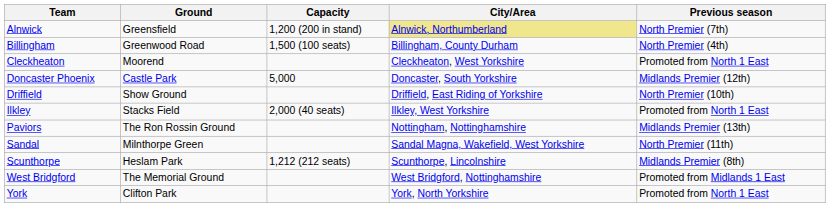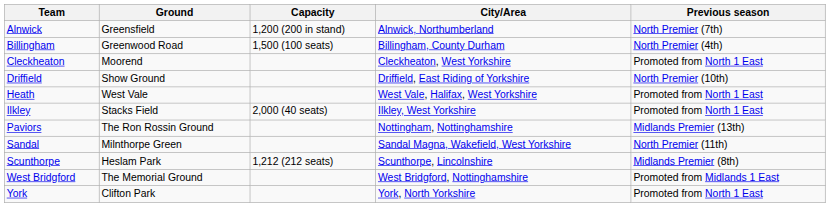 <table class="wikitable sortable" width=100%>
 <tr>
 <th>Team</th>
 <th>Ground</th>
 <th>Capacity</th>
 <th>City/Area</th>
 <th>Previous season</th>
 </tr>
 <tr>
 <td><a href='#'>Alnwick</a></td>
 <td>Greensfield </td>
 <td>1,200 (200 in stand)</td>
-<td style="background: khaki;"><a href='#'>Alnwick, Northumberland</a></td>
+<td><a href='#'>Alnwick, Northumberland</a></td>
 <td><a href='#'>North Premier</a> (7th)</td>
 </tr>
 <tr>
 <td><a href='#'>Billingham</a></td>
 <td>Greenwood Road </td>
 <td>1,500 (100 seats)</td>
 <td><a href='#'>Billingham, County Durham</a></td>
 <td><a href='#'>North Premier</a> (4th)</td>
 </tr>
 <tr>
 <td><a href='#'>Cleckheaton</a></td>
 <td>Moorend </td>
 <td></td>
 <td><a href='#'>Cleckheaton</a>, <a href='#'>West Yorkshire</a></td>
 <td>Promoted from <a href='#'>North 1 East</a></td>
 </tr>
 <tr>
-<td><a href='#'>Doncaster Phoenix</a></td>
-<td><a href='#'>Castle Park</a></td>
-<td>5,000</td>
-<td><a href='#'>Doncaster</a>, <a href='#'>South Yorkshire</a></td>
-<td><a href='#'>Midlands Premier</a>  (12th)</td>
-</tr>
-<tr>
 <td><a href='#'>Driffield</a></td>
 <td>Show Ground</td>
 <td></td>
 <td><a href='#'>Driffield</a>, <a href='#'>East Riding of Yorkshire</a></td>
 <td><a href='#'>North Premier</a> (10th)</td>
+</tr>
+<tr>
+<td><a href='#'>Heath</a></td>
+<td>West Vale</td>
+<td></td>
+<td><a href='#'>West Vale</a>, <a href='#'>Halifax</a>, <a href='#'>West Yorkshire</a></td>
+<td>Promoted from <a href='#'>North 1 East</a></td>
 </tr>
 <tr>
 <td><a href='#'>Ilkley</a></td>
 <td>Stacks Field</td>
 <td>2,000 (40 seats)</td>
 <td><a href='#'>Ilkley, West Yorkshire</a></td>
 <td>Promoted from <a href='#'>North 1 East</a></td>
 </tr>
 <tr>
 <td><a href='#'>Paviors</a></td>
 <td>The Ron Rossin Ground</td>
 <td></td>
 <td><a href='#'>Nottingham</a>, <a href='#'>Nottinghamshire</a></td>
 <td><a href='#'>Midlands Premier</a>  (13th)</td>
 </tr>
 <tr>
 <td><a href='#'>Sandal</a></td>
 <td>Milnthorpe Green</td>
 <td></td>
 <td><a href='#'>Sandal Magna, Wakefield, West Yorkshire</a></td>
 <td><a href='#'>North Premier</a> (11th)</td>
 </tr>
 <tr>
 <td><a href='#'>Scunthorpe</a></td>
 <td>Heslam Park</td>
 <td>1,212 (212 seats)</td>
 <td><a href='#'>Scunthorpe</a>, <a href='#'>Lincolnshire</a></td>
 <td><a href='#'>Midlands Premier</a> (8th)</td>
 </tr>
 <tr>
 <td><a href='#'>West Bridgford</a></td>
 <td>The Memorial Ground</td>
 <td></td>
 <td><a href='#'>West Bridgford</a>, <a href='#'>Nottinghamshire</a></td>
 <td>Promoted from <a href='#'>Midlands 1 East</a></td>
 </tr>
 <tr>
 <td><a href='#'>York</a></td>
 <td>Clifton Park </td>
 <td></td>
 <td><a href='#'>York</a>, <a href='#'>North Yorkshire</a></td>
 <td>Promoted from <a href='#'>North 1 East</a></td>
 </tr>
 </table>
